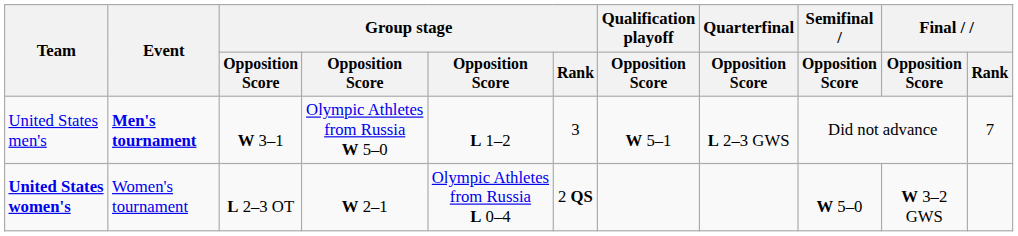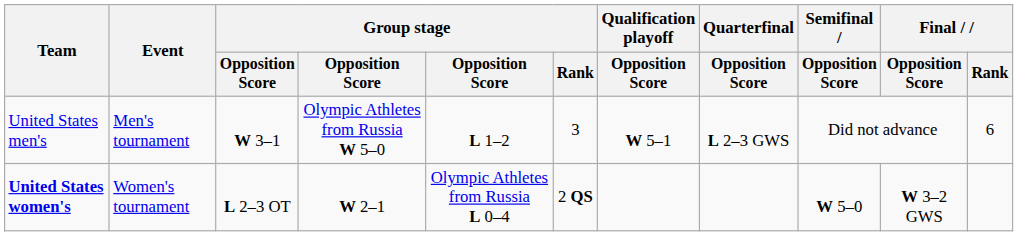 <table class=wikitable style=font-size:90%;text-align:center>
 <tr>
 <th rowspan=2>Team</th>
 <th rowspan=2>Event</th>
 <th colspan=4>Group stage</th>
 <th>Qualification<br>playoff</th>
 <th>Quarterfinal</th>
 <th>Semifinal / </th>
 <th colspan=2>Final /  / </th>
 </tr>
 <tr style="font-size:95%">
 <th>Opposition<br>Score</th>
 <th>Opposition<br>Score</th>
 <th>Opposition<br>Score</th>
 <th>Rank</th>
 <th>Opposition<br>Score</th>
 <th>Opposition<br>Score</th>
 <th>Opposition<br>Score</th>
 <th>Opposition<br>Score</th>
 <th>Rank</th>
 </tr>
 <tr>
 <td align=left><a href='#'>United States men's</a></td>
-<td align=left><strong><a href='#'>Men's tournament</a></strong></td>
+<td align=left><a href='#'>Men's tournament</a></td>
 <td><br><strong>W</strong> 3–1</td>
 <td> <a href='#'>Olympic Athletes from Russia</a><br><strong>W</strong> 5–0</td>
 <td><br><strong>L</strong> 1–2</td>
 <td>3</td>
 <td><br><strong>W</strong> 5–1</td>
 <td><br><strong>L</strong> 2–3 GWS</td>
 <td colspan=2>Did not advance</td>
-<td>7</td>
+<td>6</td>
 </tr>
 <tr>
 <td align=left><strong><a href='#'>United States women's</a></strong></td>
 <td align=left><a href='#'>Women's tournament</a></td>
 <td><br> <strong>L</strong> 2–3 OT</td>
 <td><br><strong>W</strong> 2–1</td>
 <td> <a href='#'>Olympic Athletes from Russia</a><br><strong>L</strong> 0–4</td>
 <td>2 <strong>QS</strong></td>
 <td></td>
 <td></td>
 <td><br><strong>W</strong> 5–0</td>
 <td><br><strong>W</strong> 3–2 GWS</td>
 <td></td>
 </tr>
 </table>
